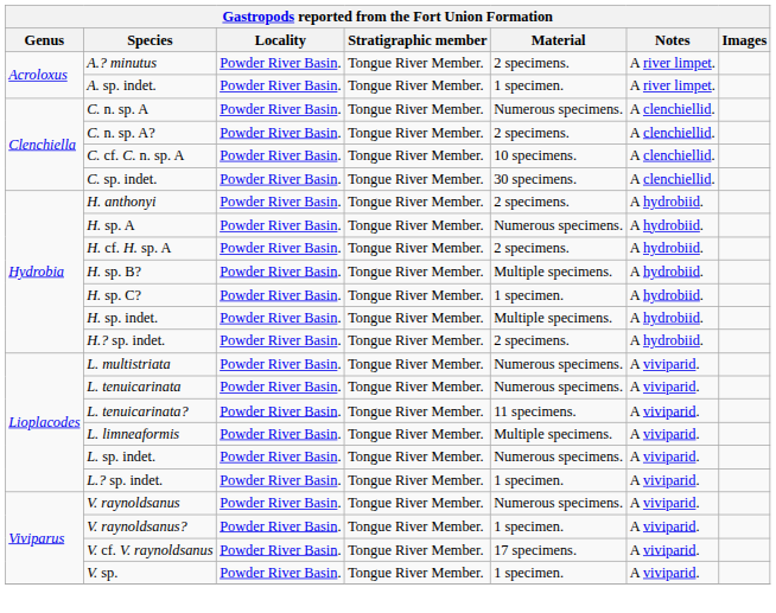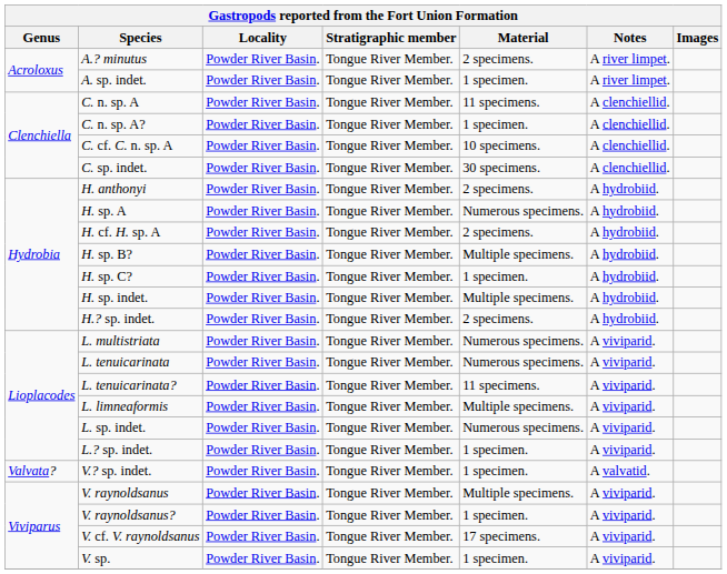 <table class="wikitable" align="center">
 <tr>
 <th colspan="7" align="center"><strong><a href='#'>Gastropods</a> reported from the Fort Union Formation</strong></th>
 </tr>
 <tr>
 <th>Genus</th>
 <th>Species</th>
 <th>Locality</th>
 <th><strong>Stratigraphic member</strong></th>
 <th><strong>Material</strong></th>
 <th>Notes</th>
 <th>Images</th>
 </tr>
 <tr>
 <td rowspan=2><em><a href='#'>Acroloxus</a></em></td>
 <td><em>A.? minutus</em></td>
 <td><a href='#'>Powder River Basin</a>.</td>
 <td>Tongue River Member.</td>
 <td>2 specimens.</td>
 <td>A <a href='#'>river limpet</a>.</td>
 <td></td>
 </tr>
 <tr>
 <td><em>A.</em> sp. indet.</td>
 <td><a href='#'>Powder River Basin</a>.</td>
 <td>Tongue River Member.</td>
 <td>1 specimen.</td>
 <td>A <a href='#'>river limpet</a>.</td>
 <td></td>
 </tr>
 <tr>
 <td rowspan="4"><em><a href='#'>Clenchiella</a></em></td>
 <td><em>C.</em> n. sp. A</td>
 <td><a href='#'>Powder River Basin</a>.</td>
 <td>Tongue River Member.</td>
-<td>Numerous specimens.</td>
+<td>11 specimens.</td>
 <td>A <a href='#'>clenchiellid</a>.</td>
 <td></td>
 </tr>
 <tr>
 <td><em>C.</em> n. sp. A?</td>
 <td><a href='#'>Powder River Basin</a>.</td>
 <td>Tongue River Member.</td>
-<td>2 specimens.</td>
+<td>1 specimen.</td>
 <td>A <a href='#'>clenchiellid</a>.</td>
 <td></td>
 </tr>
 <tr>
 <td><em>C.</em> cf. <em>C.</em> n. sp. A</td>
 <td><a href='#'>Powder River Basin</a>.</td>
 <td>Tongue River Member.</td>
 <td>10 specimens.</td>
 <td>A <a href='#'>clenchiellid</a>.</td>
 <td></td>
 </tr>
 <tr>
 <td><em>C.</em> sp. indet.</td>
 <td><a href='#'>Powder River Basin</a>.</td>
 <td>Tongue River Member.</td>
 <td>30 specimens.</td>
 <td>A <a href='#'>clenchiellid</a>.</td>
 <td></td>
 </tr>
 <tr>
 <td rowspan="7"><em><a href='#'>Hydrobia</a></em></td>
 <td><em>H. anthonyi</em></td>
 <td><a href='#'>Powder River Basin</a>.</td>
 <td>Tongue River Member.</td>
 <td>2 specimens.</td>
 <td>A <a href='#'>hydrobiid</a>.</td>
 <td></td>
 </tr>
 <tr>
 <td><em>H.</em> sp. A</td>
 <td><a href='#'>Powder River Basin</a>.</td>
 <td>Tongue River Member.</td>
 <td>Numerous specimens.</td>
 <td>A <a href='#'>hydrobiid</a>.</td>
 <td></td>
 </tr>
 <tr>
 <td><em>H.</em> cf. <em>H.</em> sp. A</td>
 <td><a href='#'>Powder River Basin</a>.</td>
 <td>Tongue River Member.</td>
 <td>2 specimens.</td>
 <td>A <a href='#'>hydrobiid</a>.</td>
 <td></td>
 </tr>
 <tr>
 <td><em>H.</em> sp. B?</td>
 <td><a href='#'>Powder River Basin</a>.</td>
 <td>Tongue River Member.</td>
 <td>Multiple specimens.</td>
 <td>A <a href='#'>hydrobiid</a>.</td>
 <td></td>
 </tr>
 <tr>
 <td><em>H.</em> sp. C?</td>
 <td><a href='#'>Powder River Basin</a>.</td>
 <td>Tongue River Member.</td>
 <td>1 specimen.</td>
 <td>A <a href='#'>hydrobiid</a>.</td>
 <td></td>
 </tr>
 <tr>
 <td><em>H.</em> sp. indet.</td>
 <td><a href='#'>Powder River Basin</a>.</td>
 <td>Tongue River Member.</td>
 <td>Multiple specimens.</td>
 <td>A <a href='#'>hydrobiid</a>.</td>
 <td></td>
 </tr>
 <tr>
 <td><em>H.?</em> sp. indet.</td>
 <td><a href='#'>Powder River Basin</a>.</td>
 <td>Tongue River Member.</td>
 <td>2 specimens.</td>
 <td>A <a href='#'>hydrobiid</a>.</td>
 <td></td>
 </tr>
 <tr>
 <td rowspan="6"><em><a href='#'>Lioplacodes</a></em></td>
 <td><em>L. multistriata</em></td>
 <td><a href='#'>Powder River Basin</a>.</td>
 <td>Tongue River Member.</td>
 <td>Numerous specimens.</td>
 <td>A <a href='#'>viviparid</a>.</td>
 <td></td>
 </tr>
 <tr>
 <td><em>L. tenuicarinata</em></td>
 <td><a href='#'>Powder River Basin</a>.</td>
 <td>Tongue River Member.</td>
 <td>Numerous specimens.</td>
 <td>A <a href='#'>viviparid</a>.</td>
 <td></td>
 </tr>
 <tr>
 <td><em>L. tenuicarinata?</em></td>
 <td><a href='#'>Powder River Basin</a>.</td>
 <td>Tongue River Member.</td>
 <td>11 specimens.</td>
 <td>A <a href='#'>viviparid</a>.</td>
 <td></td>
 </tr>
 <tr>
 <td><em>L. limneaformis</em></td>
 <td><a href='#'>Powder River Basin</a>.</td>
 <td>Tongue River Member.</td>
 <td>Multiple specimens.</td>
 <td>A <a href='#'>viviparid</a>.</td>
 <td></td>
 </tr>
 <tr>
 <td><em>L.</em> sp. indet.</td>
 <td><a href='#'>Powder River Basin</a>.</td>
 <td>Tongue River Member.</td>
 <td>Numerous specimens.</td>
 <td>A <a href='#'>viviparid</a>.</td>
 <td></td>
 </tr>
 <tr>
 <td><em>L.?</em> sp. indet.</td>
 <td><a href='#'>Powder River Basin</a>.</td>
 <td>Tongue River Member.</td>
 <td>1 specimen.</td>
 <td>A <a href='#'>viviparid</a>.</td>
 <td></td>
 </tr>
 <tr>
+<td><em><a href='#'>Valvata</a>?</em></td>
+<td><em>V.?</em> sp. indet.</td>
+<td><a href='#'>Powder River Basin</a>.</td>
+<td>Tongue River Member.</td>
+<td>1 specimen.</td>
+<td>A <a href='#'>valvatid</a>.</td>
+<td></td>
+</tr>
+<tr>
 <td rowspan="4"><em><a href='#'>Viviparus</a></em></td>
 <td><em>V. raynoldsanus</em></td>
 <td><a href='#'>Powder River Basin</a>.</td>
 <td>Tongue River Member.</td>
-<td>Numerous specimens.</td>
+<td>Multiple specimens.</td>
 <td>A <a href='#'>viviparid</a>.</td>
 <td></td>
 </tr>
 <tr>
 <td><em>V. raynoldsanus?</em></td>
 <td><a href='#'>Powder River Basin</a>.</td>
 <td>Tongue River Member.</td>
 <td>1 specimen.</td>
 <td>A <a href='#'>viviparid</a>.</td>
 <td></td>
 </tr>
 <tr>
 <td><em>V.</em> cf. <em>V. raynoldsanus</em></td>
 <td><a href='#'>Powder River Basin</a>.</td>
 <td>Tongue River Member.</td>
 <td>17 specimens.</td>
 <td>A <a href='#'>viviparid</a>.</td>
 <td></td>
 </tr>
 <tr>
 <td><em>V.</em> sp.</td>
 <td><a href='#'>Powder River Basin</a>.</td>
 <td>Tongue River Member.</td>
 <td>1 specimen.</td>
 <td>A <a href='#'>viviparid</a>.</td>
 <td></td>
 </tr>
 <tr>
 </tr>
 </table>
